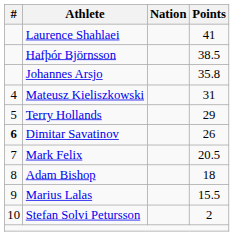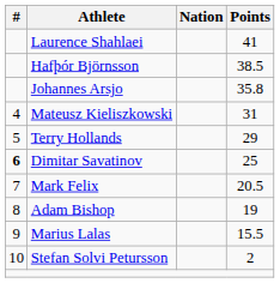 <table class="wikitable" style="text-align:center">
 <tr>
 <th scope="col" style="width: 10px;">#</th>
 <th scope="col">Athlete</th>
 <th scope="col">Nation</th>
 <th scope="col" style="width: 10px;">Points</th>
 </tr>
 <tr>
 <td></td>
 <td align=left><a href='#'>Laurence Shahlaei</a></td>
 <td align=left></td>
 <td>41</td>
 </tr>
 <tr>
 <td></td>
 <td align=left><a href='#'>Hafþór Björnsson</a></td>
 <td align=left></td>
 <td>38.5</td>
 </tr>
 <tr>
 <td></td>
 <td align=left><a href='#'>Johannes Arsjo</a></td>
 <td align=left></td>
 <td>35.8</td>
 </tr>
 <tr>
 <td>4</td>
 <td align=left><a href='#'>Mateusz Kieliszkowski</a></td>
 <td align=left></td>
 <td>31</td>
 </tr>
 <tr>
 <td>5</td>
 <td align=left><a href='#'>Terry Hollands</a></td>
 <td align=left></td>
 <td>29</td>
 </tr>
 <tr>
 <td><strong>6</strong></td>
 <td align=left><a href='#'>Dimitar Savatinov</a></td>
 <td align=left></td>
-<td>26</td>
+<td>25</td>
 </tr>
 <tr>
 <td>7</td>
 <td align=left><a href='#'>Mark Felix</a></td>
 <td align=left></td>
 <td>20.5</td>
 </tr>
 <tr>
 <td>8</td>
 <td align=left><a href='#'>Adam Bishop</a></td>
 <td align=left></td>
-<td>18</td>
+<td>19</td>
 </tr>
 <tr>
 <td>9</td>
 <td align=left><a href='#'>Marius Lalas</a></td>
 <td align=left></td>
 <td>15.5</td>
 </tr>
 <tr>
 <td>10</td>
 <td align=left><a href='#'>Stefan Solvi Petursson</a></td>
 <td align=left></td>
 <td>2</td>
 </tr>
 <tr class="sortbottom">
 <td colspan="4"></td>
 </tr>
 </table>
